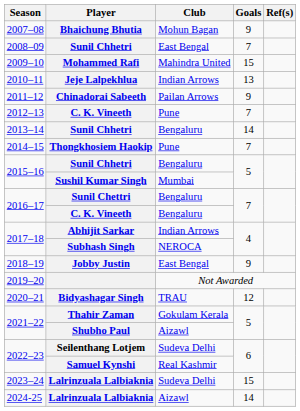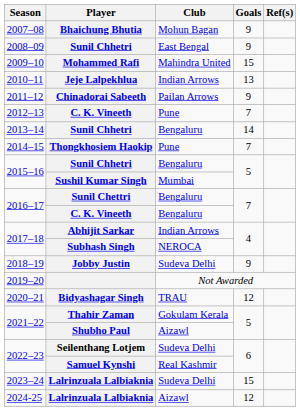 <table class="wikitable sortable plainrowheaders">
 <tr>
 <th scope="col">Season</th>
 <th scope="col">Player</th>
 <th scope="col">Club</th>
 <th scope="col">Goals</th>
 <th scope="col" class="unsortable">Ref(s)</th>
 </tr>
 <tr>
 <td><a href='#'>2007–08</a></td>
 <th scope="row"><a href='#'>Bhaichung Bhutia</a></th>
 <td><a href='#'>Mohun Bagan</a></td>
 <td style="text-align:center">9</td>
 <td style="text-align:center"></td>
 </tr>
 <tr>
 <td><a href='#'>2008–09</a></td>
 <th scope="row"><a href='#'>Sunil Chhetri</a></th>
 <td><a href='#'>East Bengal</a></td>
-<td style="text-align:center">7</td>
+<td style="text-align:center">9</td>
 <td style="text-align:center"></td>
 </tr>
 <tr>
 <td><a href='#'>2009–10</a></td>
 <th scope="row"><a href='#'>Mohammed Rafi</a></th>
 <td><a href='#'>Mahindra United</a></td>
 <td style="text-align:center">15</td>
 <td style="text-align:center"></td>
 </tr>
 <tr>
 <td><a href='#'>2010–11</a></td>
 <th scope="row"><a href='#'>Jeje Lalpekhlua</a></th>
 <td><a href='#'>Indian Arrows</a></td>
 <td style="text-align:center">13</td>
 <td style="text-align:center"></td>
 </tr>
 <tr>
 <td><a href='#'>2011–12</a></td>
 <th scope="row"><a href='#'>Chinadorai Sabeeth</a></th>
 <td><a href='#'>Pailan Arrows</a></td>
 <td style="text-align:center">9</td>
 <td style="text-align:center"></td>
 </tr>
 <tr>
 <td><a href='#'>2012–13</a></td>
 <th scope="row"><a href='#'>C. K. Vineeth</a></th>
 <td align="left"><a href='#'>Pune</a></td>
 <td style="text-align:center">7</td>
 <td style="text-align:center"></td>
 </tr>
 <tr>
 <td><a href='#'>2013–14</a></td>
 <th scope="row"><a href='#'>Sunil Chhetri</a></th>
 <td><a href='#'>Bengaluru</a></td>
 <td style="text-align:center">14</td>
 <td style="text-align:center"></td>
 </tr>
 <tr>
 <td><a href='#'>2014–15</a></td>
 <th scope="row" align="left"><a href='#'>Thongkhosiem Haokip</a></th>
 <td align="left"><a href='#'>Pune</a></td>
 <td style="text-align:center">7</td>
 <td style="text-align:center"></td>
 </tr>
 <tr>
 <td rowspan="2"><a href='#'>2015–16</a></td>
 <th scope="row"><a href='#'>Sunil Chhetri</a></th>
 <td><a href='#'>Bengaluru</a></td>
 <td rowspan="2" style="text-align:center">5</td>
 <td rowspan="2" style="text-align:center"></td>
 </tr>
 <tr>
 <th scope="row"><a href='#'>Sushil Kumar Singh</a></th>
 <td><a href='#'>Mumbai</a></td>
 </tr>
 <tr>
 <td rowspan="2"><a href='#'>2016–17</a></td>
 <th scope="row" align="left"><a href='#'>Sunil Chettri</a></th>
 <td align="left"><a href='#'>Bengaluru</a></td>
 <td rowspan="2" style="text-align:center">7</td>
 <td rowspan="2" style="text-align:center"></td>
 </tr>
 <tr>
 <th scope="row"><a href='#'>C. K. Vineeth</a></th>
 <td align="left"><a href='#'>Bengaluru</a></td>
 </tr>
 <tr>
 <td rowspan="2"><a href='#'>2017–18</a></td>
 <th scope="row" align="left"><a href='#'>Abhijit Sarkar</a></th>
 <td align="left"><a href='#'>Indian Arrows</a></td>
 <td rowspan="2" style="text-align:center">4</td>
 <td rowspan="2" style="text-align:center"></td>
 </tr>
 <tr>
 <th scope="row" align="left"><a href='#'>Subhash Singh</a></th>
 <td align="left"><a href='#'>NEROCA</a></td>
 </tr>
 <tr>
 <td><a href='#'>2018–19</a></td>
 <th scope="row" align="left"><a href='#'>Jobby Justin</a></th>
-<td align="left"><a href='#'>East Bengal</a></td>
+<td align="left"><a href='#'>Sudeva Delhi</a></td>
 <td style="text-align:center">9</td>
 <td style="text-align:center"></td>
 </tr>
 <tr>
 <td><a href='#'>2019–20</a></td>
 <th></th>
 <td colspan="3" style="text-align:center"><em>Not Awarded</em></td>
 </tr>
 <tr>
 <td><a href='#'>2020–21</a></td>
 <th scope="row" align="left"><a href='#'>Bidyashagar Singh</a></th>
 <td align="left"><a href='#'>TRAU</a></td>
 <td style="text-align:center">12</td>
 <td style="text-align:center"></td>
 </tr>
 <tr>
 <td rowspan="2"><a href='#'>2021–22</a></td>
 <th scope="row" align="left"><a href='#'>Thahir Zaman</a></th>
 <td align="left"><a href='#'>Gokulam Kerala</a></td>
 <td rowspan="2" style="text-align:center">5</td>
 <td rowspan="2" style="text-align:center"></td>
 </tr>
 <tr>
 <th scope="row" align="left"><a href='#'>Shubho Paul</a></th>
 <td align="left"><a href='#'>Aizawl</a></td>
 </tr>
 <tr>
 <td rowspan="2"><a href='#'>2022–23</a></td>
 <th scope="row" align="left">Seilenthang Lotjem</th>
 <td align="left"><a href='#'>Sudeva Delhi</a></td>
 <td rowspan="2" style="text-align:center">6</td>
 <td rowspan="2" style="text-align:center"></td>
 </tr>
 <tr>
 <th scope="row" align="left"><a href='#'>Samuel Kynshi</a></th>
 <td align="left"><a href='#'>Real Kashmir</a></td>
 </tr>
 <tr>
 <td><a href='#'>2023–24</a></td>
 <th scope="row" align="left"><a href='#'>Lalrinzuala Lalbiaknia</a></th>
 <td align="left"><a href='#'>Sudeva Delhi</a></td>
 <td style="text-align:center">15</td>
 <td style="text-align:center"></td>
 </tr>
 <tr>
 <td><a href='#'>2024-25</a></td>
 <th scope="row" align="left"><a href='#'>Lalrinzuala Lalbiaknia</a></th>
 <td align="left"><a href='#'>Aizawl</a></td>
-<td style="text-align:center">14</td>
+<td style="text-align:center">12</td>
 <td style="text-align:center"></td>
 </tr>
 </table>
